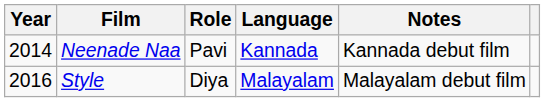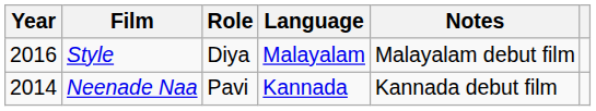 <table class="wikitable">
 <tr>
 <th>Year</th>
 <th>Film</th>
 <th>Role</th>
 <th>Language</th>
 <th>Notes</th>
 <th></th>
 </tr>
 <tr>
+<td>2016</td>
+<td><em><a href='#'>Style</a></em></td>
+<td>Diya</td>
+<td><a href='#'>Malayalam</a></td>
+<td>Malayalam debut film</td>
+<td style="text-align:center;"></td>
+</tr>
+<tr>
 <td>2014</td>
 <td><em><a href='#'>Neenade Naa</a></em></td>
 <td>Pavi</td>
 <td><a href='#'>Kannada</a></td>
 <td>Kannada debut film</td>
 <td style="text-align:center;"></td>
 </tr>
-<tr>
-<td>2016</td>
-<td><em><a href='#'>Style</a></em></td>
-<td>Diya</td>
-<td><a href='#'>Malayalam</a></td>
-<td>Malayalam debut film</td>
-<td style="text-align:center;"></td>
-</tr>
 </table>
